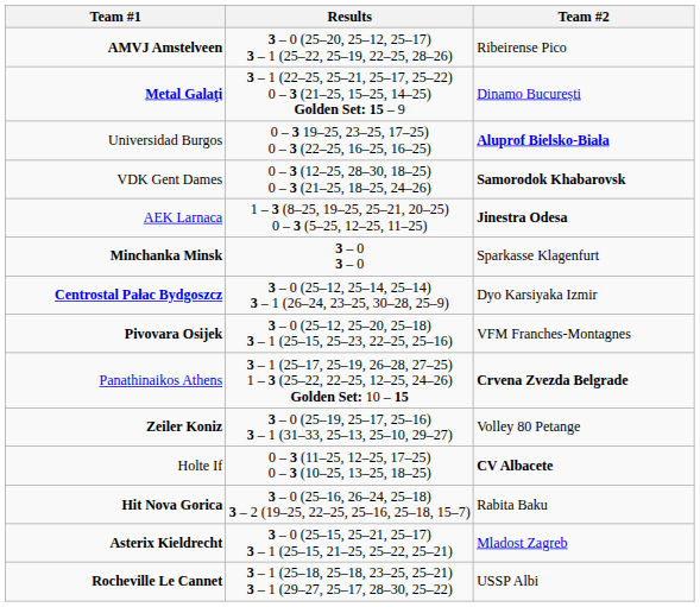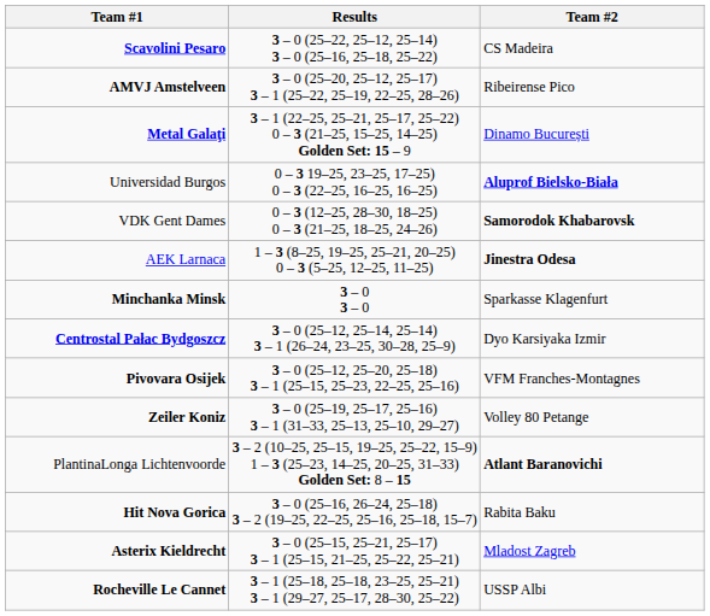 <table class="wikitable" style="border-collapse: collapse;">
 <tr>
 <th align="right" width="240">Team #1</th>
 <th>  Results  </th>
 <th align="left" width="240">Team #2</th>
+</tr>
+<tr>
+<td align="right"><strong><a href='#'>Scavolini Pesaro</a></strong> </td>
+<td align="center"><strong>3</strong> – 0 (25–22, 25–12, 25–14)<br> <strong>3</strong> – 0 (25–16, 25–18, 25–22)</td>
+<td>  CS Madeira</td>
 </tr>
 <tr>
 <td align="right"><strong>AMVJ Amstelveen</strong> </td>
 <td align="center"><strong>3</strong> – 0 (25–20, 25–12, 25–17)<br><strong>3</strong> – 1 (25–22, 25–19, 22–25, 28–26)</td>
 <td> Ribeirense Pico</td>
 </tr>
 <tr>
 <td align="right"><strong><a href='#'>Metal Galaţi</a></strong> </td>
 <td align="center"><strong>3</strong> – 1 (22–25, 25–21, 25–17, 25–22)<br> 0 – <strong>3</strong> (21–25, 15–25, 14–25)<br><strong>Golden Set:</strong> <strong>15</strong> – 9</td>
 <td> <a href='#'>Dinamo București</a></td>
 </tr>
 <tr>
 <td align="right">Universidad Burgos </td>
 <td align="center">0 – <strong>3</strong> 19–25, 23–25, 17–25) <br>0 – <strong>3</strong> (22–25, 16–25, 16–25)</td>
 <td> <strong><a href='#'>Aluprof Bielsko-Biała</a></strong></td>
 </tr>
 <tr>
 <td align="right">VDK Gent Dames </td>
 <td align="center">0 – <strong>3</strong> (12–25, 28–30, 18–25) <br>0 – <strong>3</strong> (21–25, 18–25, 24–26)</td>
 <td> <strong>Samorodok Khabarovsk</strong></td>
 </tr>
 <tr>
 <td align="right"><a href='#'>AEK Larnaca</a> </td>
 <td align="center">1 – <strong>3</strong> (8–25, 19–25, 25–21, 20–25) <br> 0 – <strong>3</strong> (5–25, 12–25, 11–25)</td>
 <td> <strong>Jinestra Odesa</strong></td>
 </tr>
 <tr>
 <td align="right"><strong>Minchanka Minsk</strong> </td>
 <td align="center"><strong>3</strong> – 0    <br><strong>3</strong> – 0  </td>
 <td> Sparkasse Klagenfurt</td>
 </tr>
 <tr>
 <td align="right"><strong><a href='#'>Centrostal Pałac Bydgoszcz</a></strong> </td>
 <td align="center"><strong>3</strong> – 0 (25–12, 25–14, 25–14) <br> <strong>3</strong> – 1 (26–24, 23–25, 30–28, 25–9)</td>
 <td>  Dyo Karsiyaka Izmir</td>
 </tr>
 <tr>
 <td align="right"><strong>Pivovara Osijek</strong> </td>
 <td align="center"><strong>3</strong> – 0 (25–12, 25–20, 25–18) <br> <strong>3</strong> – 1 (25–15, 25–23, 22–25, 25–16)</td>
 <td> VFM Franches-Montagnes</td>
 </tr>
 <tr>
-<td align="right"><a href='#'>Panathinaikos Athens</a> </td>
-<td align="center"><strong>3</strong> – 1 (25–17, 25–19, 26–28, 27–25) <br> 1 – <strong>3</strong> (25–22, 22–25, 12–25, 24–26)<br><strong>Golden Set:</strong>  10  – <strong>15</strong></td>
-<td> <strong>Crvena Zvezda Belgrade</strong></td>
-</tr>
-<tr>
 <td align="right"><strong>Zeiler Koniz</strong> </td>
 <td align="center"><strong>3</strong> – 0 (25–19, 25–17, 25–16) <br> <strong>3</strong> – 1 (31–33, 25–13, 25–10, 29–27)</td>
 <td> Volley 80 Petange</td>
 </tr>
 <tr>
-<td align="right">Holte If </td>
-<td align="center">0 – <strong>3</strong> (11–25, 12–25, 17–25) <br> 0 – <strong>3</strong> (10–25, 13–25, 18–25)</td>
-<td> <strong>CV Albacete</strong></td>
+<td align="right">PlantinaLonga Lichtenvoorde </td>
+<td align="center"><strong>3</strong> – 2 (10–25, 25–15, 19–25, 25–22, 15–9) <br> 1 – <strong>3</strong> (25–23, 14–25, 20–25, 31–33)<br><strong>Golden Set:</strong>  8  – <strong>15</strong></td>
+<td> <strong>Atlant Baranovichi</strong></td>
 </tr>
 <tr>
 <td align="right"><strong>Hit Nova Gorica</strong> </td>
 <td align="center"><strong>3</strong> – 0 (25–16, 26–24, 25–18) <br> <strong>3</strong> – 2 (19–25, 22–25, 25–16, 25–18, 15–7)</td>
 <td> Rabita Baku</td>
 </tr>
 <tr>
 <td align="right"><strong>Asterix Kieldrecht</strong> </td>
 <td align="center"><strong>3</strong> – 0 (25–15, 25–21, 25–17) <br> <strong>3</strong> – 1 (25–15, 21–25, 25–22, 25–21)</td>
 <td> <a href='#'>Mladost Zagreb</a></td>
 </tr>
 <tr>
 <td align="right"><strong>Rocheville Le Cannet</strong> </td>
 <td align="center"><strong>3</strong> – 1 (25–18, 25–18, 23–25, 25–21) <br> <strong>3</strong> – 1 (29–27, 25–17, 28–30, 25–22)</td>
 <td> USSP Albi</td>
 </tr>
 </table>
